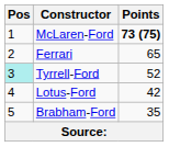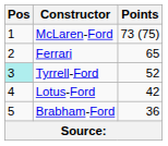 <table class="wikitable" style="font-size: 95%;">
 <tr>
 <th>Pos</th>
 <th>Constructor</th>
 <th>Points</th>
 </tr>
 <tr>
 <td>1</td>
 <td> <a href='#'>McLaren</a>-<a href='#'>Ford</a></td>
-<td align="right"><strong>73 (75)</strong></td>
+<td align="right">73 (75)</td>
 </tr>
 <tr>
 <td>2</td>
 <td> <a href='#'>Ferrari</a></td>
 <td align="right">65</td>
 </tr>
 <tr>
 <td style="background: paleturquoise;">3</td>
 <td> <a href='#'>Tyrrell</a>-<a href='#'>Ford</a></td>
 <td align="right">52</td>
 </tr>
 <tr>
 <td>4</td>
 <td> <a href='#'>Lotus</a>-<a href='#'>Ford</a></td>
 <td align="right">42</td>
 </tr>
 <tr>
 <td>5</td>
 <td> <a href='#'>Brabham</a>-<a href='#'>Ford</a></td>
-<td align="right">35</td>
+<td align="right">36</td>
 </tr>
 <tr>
 <th colspan=4>Source:</th>
 </tr>
 </table>
